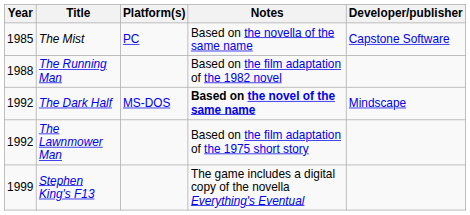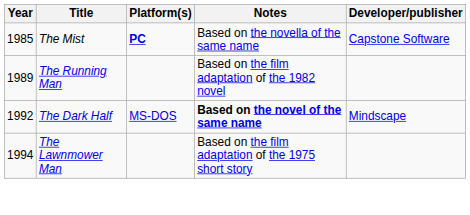 <table class="wikitable sortable plainrowheaders" style="width:100%;">
 <tr>
 <th>Year</th>
 <th>Title</th>
 <th>Platform(s)</th>
 <th class="unsortable">Notes</th>
 <th class="unsortable">Developer/publisher</th>
 </tr>
 <tr>
 <td>1985</td>
 <td><em>The Mist</em></td>
-<td><a href='#'>PC</a></td>
+<td><strong><a href='#'>PC</a></strong></td>
 <td>Based on <a href='#'>the novella of the same name</a></td>
 <td><a href='#'>Capstone Software</a></td>
 </tr>
 <tr>
-<td>1988</td>
+<td>1989</td>
 <td><em><a href='#'>The Running Man</a></em></td>
 <td></td>
 <td>Based on <a href='#'>the film adaptation</a> of <a href='#'>the 1982 novel</a></td>
 <td></td>
 </tr>
 <tr>
 <td>1992</td>
 <td><em><a href='#'>The Dark Half</a></em></td>
 <td><a href='#'>MS-DOS</a></td>
 <td><strong>Based on <a href='#'>the novel of the same name</a></strong></td>
 <td><a href='#'>Mindscape</a></td>
 </tr>
 <tr>
-<td>1992</td>
+<td>1994</td>
 <td><em><a href='#'>The Lawnmower Man</a></em></td>
 <td></td>
 <td>Based on <a href='#'>the film adaptation</a> of <a href='#'>the 1975 short story</a></td>
 <td></td>
 </tr>
-<tr>
-<td>1999</td>
-<td><em><a href='#'>Stephen King's F13</a></em></td>
-<td></td>
-<td>The game includes a digital copy of the novella <em><a href='#'>Everything's Eventual</a></em></td>
-<td></td>
-</tr>
 </table>
